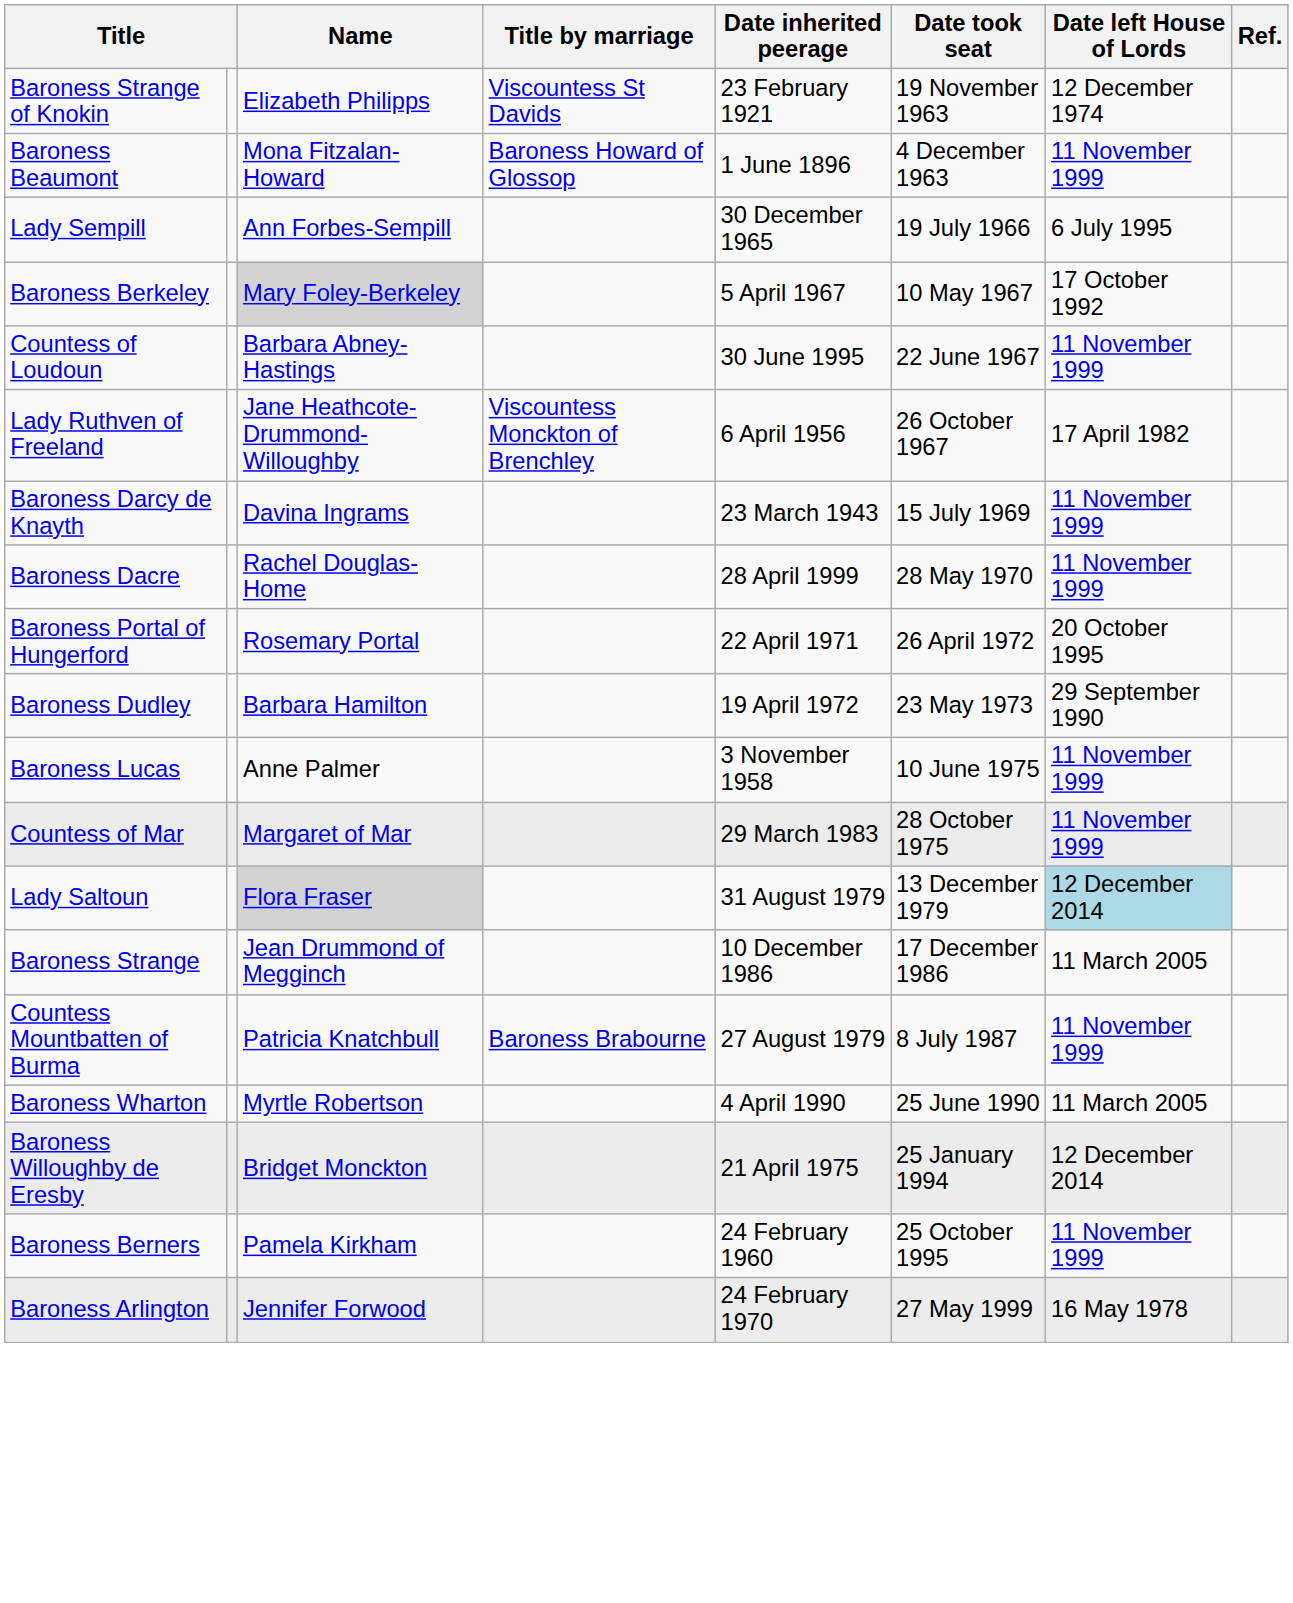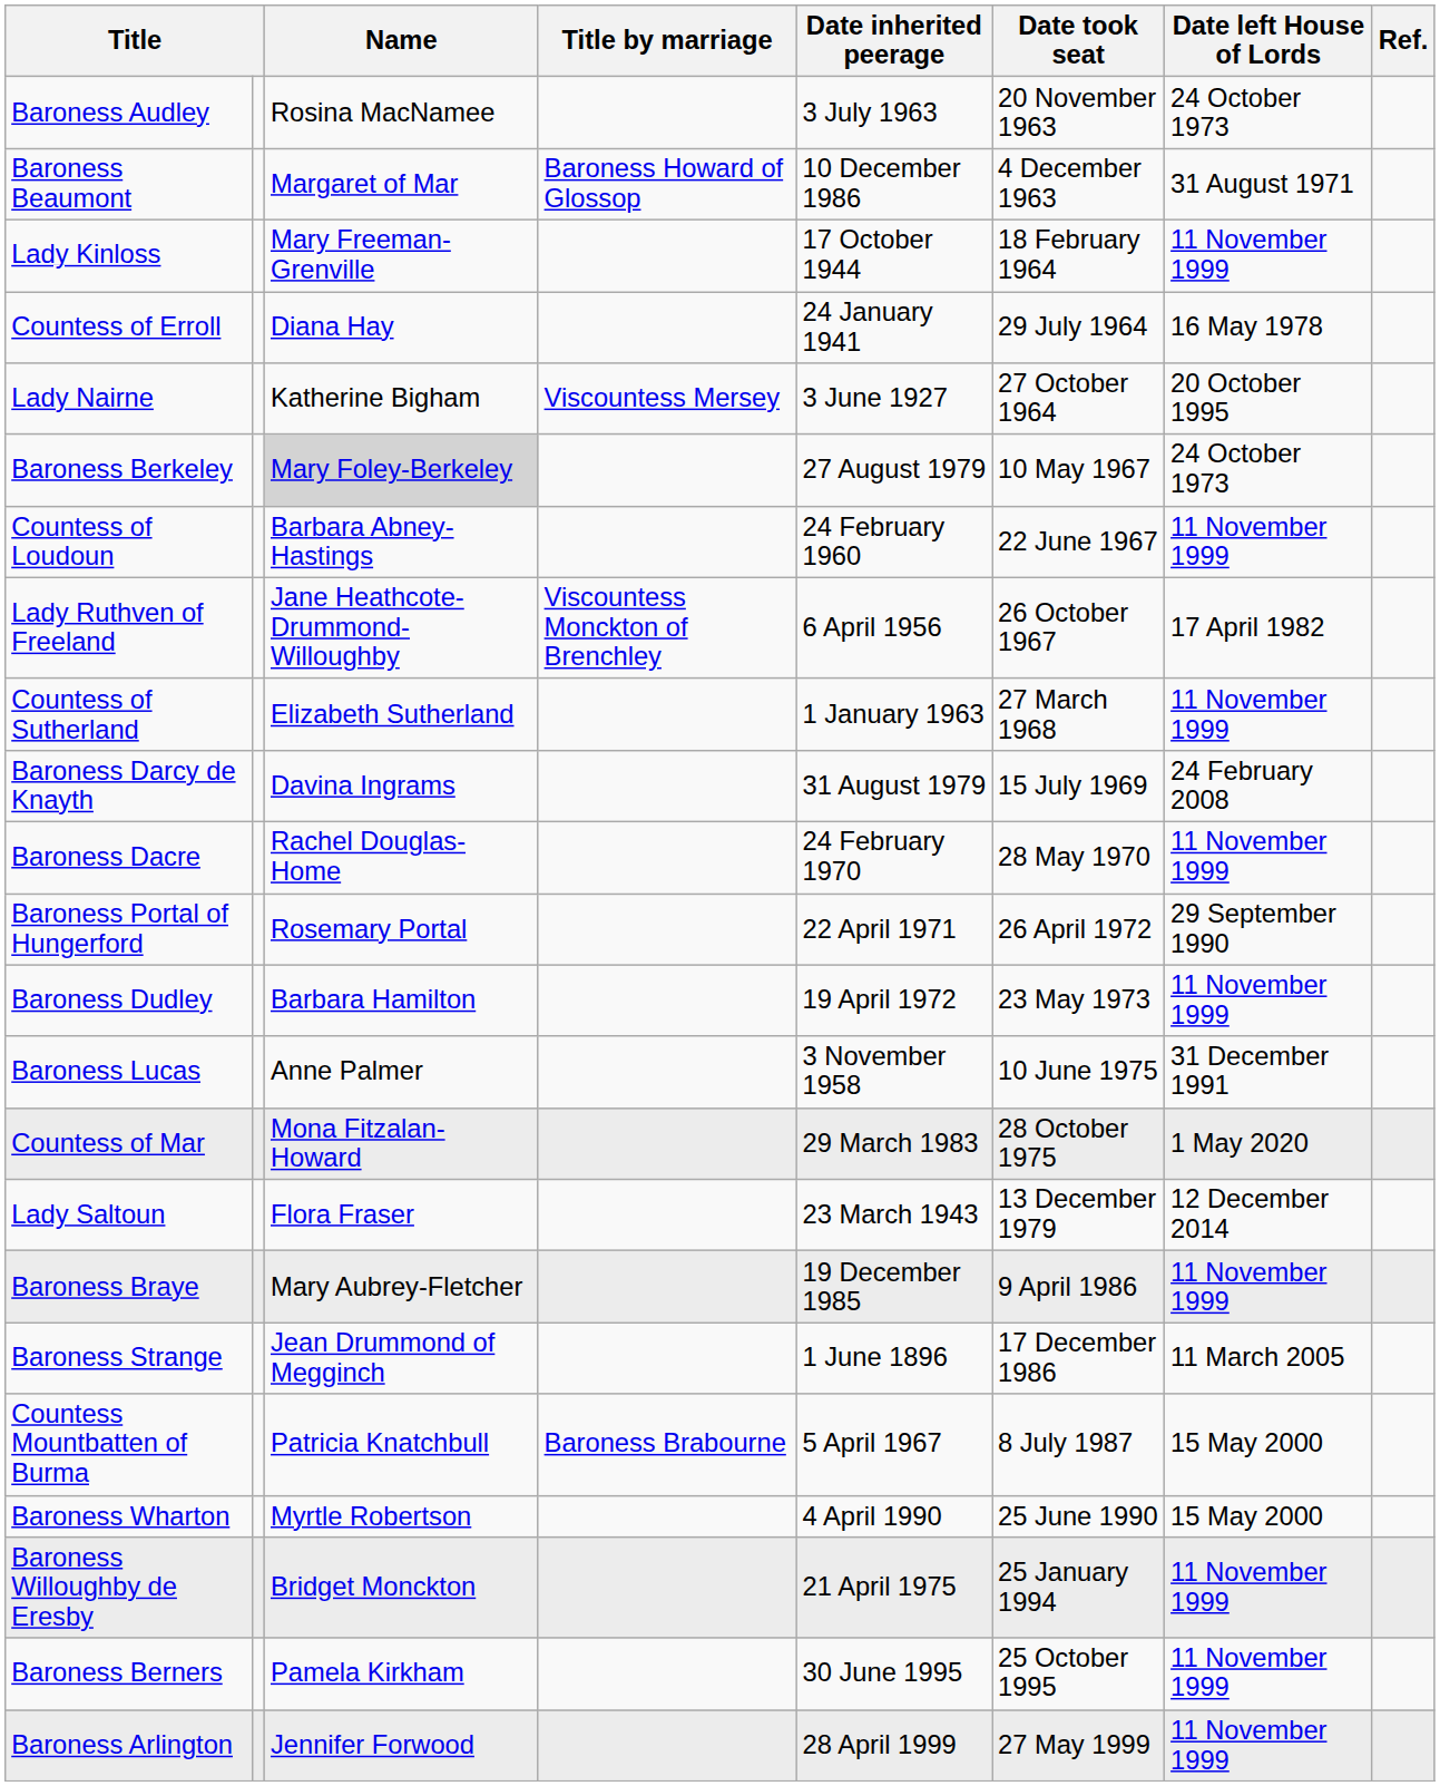 <table class="wikitable sortable">
 <tr>
 <th colspan=2>Title</th>
 <th>Name</th>
 <th data-sort-type="date">Title by marriage</th>
 <th data-sort-type="date">Date inherited peerage</th>
 <th data-sort-type="date">Date took seat</th>
 <th data-sort-type="date">Date left House of Lords</th>
 <th class="unsortable"><abbr>Ref.</abbr></th>
 </tr>
 <tr>
-<td data-sort-value="Strange"><a href='#'>Baroness Strange of Knokin</a></td>
+<td data-sort-value="Audley"><a href='#'>Baroness Audley</a></td>
 <td></td>
-<td><a href='#'>Elizabeth Philipps</a></td>
-<td><a href='#'>Viscountess St Davids</a></td>
-<td>23 February 1921 </td>
-<td>19 November 1963</td>
-<td>12 December 1974</td>
+<td>Rosina MacNamee</td>
+<td></td>
+<td>3 July 1963</td>
+<td>20 November 1963</td>
+<td>24 October 1973</td>
 <td></td>
 </tr>
 <tr>
 <td data-sort-value="Beaumont"><a href='#'>Baroness Beaumont</a></td>
 <td></td>
-<td><a href='#'>Mona Fitzalan-Howard</a></td>
+<td><a href='#'>Margaret of Mar</a></td>
 <td><a href='#'>Baroness Howard of Glossop</a></td>
-<td>1 June 1896 </td>
+<td>10 December 1986 </td>
 <td>4 December 1963</td>
+<td>31 August 1971</td>
+<td></td>
+</tr>
+<tr>
+<td data-sort-value="Kinloss"><a href='#'>Lady Kinloss</a></td>
+<td></td>
+<td><a href='#'>Mary Freeman-Grenville</a></td>
+<td></td>
+<td>17 October 1944</td>
+<td>18 February 1964</td>
 <td><a href='#'>11 November 1999</a></td>
 <td></td>
 </tr>
 <tr>
-<td data-sort-value="Sempill"><a href='#'>Lady Sempill</a></td>
+<td data-sort-value="Erroll"><a href='#'>Countess of Erroll</a></td>
 <td></td>
-<td><a href='#'>Ann Forbes-Sempill</a></td>
+<td><a href='#'>Diana Hay</a></td>
 <td></td>
-<td>30 December 1965</td>
-<td>19 July 1966</td>
-<td>6 July 1995</td>
+<td>24 January 1941</td>
+<td>29 July 1964</td>
+<td>16 May 1978</td>
+<td></td>
+</tr>
+<tr>
+<td data-sort-value="Nairne"><a href='#'>Lady Nairne</a></td>
+<td></td>
+<td>Katherine Bigham</td>
+<td><a href='#'>Viscountess Mersey</a></td>
+<td>3 June 1927</td>
+<td>27 October 1964</td>
+<td>20 October 1995</td>
 <td></td>
 </tr>
 <tr>
 <td data-sort-value="Berkeley"><a href='#'>Baroness Berkeley</a></td>
 <td></td>
 <td style="background: lightgrey;"><a href='#'>Mary Foley-Berkeley</a></td>
 <td></td>
-<td>5 April 1967 </td>
+<td>27 August 1979</td>
 <td>10 May 1967</td>
-<td>17 October 1992</td>
+<td>24 October 1973</td>
 <td></td>
 </tr>
 <tr>
 <td data-sort-value="Loudoun"><a href='#'>Countess of Loudoun</a></td>
 <td></td>
 <td><a href='#'>Barbara Abney-Hastings</a></td>
 <td></td>
-<td>30 June 1995 </td>
+<td>24 February 1960</td>
 <td>22 June 1967</td>
 <td><a href='#'>11 November 1999</a></td>
 <td></td>
 </tr>
 <tr>
 <td data-sort-value="Ruthven of Freeland"><a href='#'>Lady Ruthven of Freeland</a></td>
 <td></td>
 <td><a href='#'>Jane Heathcote-Drummond-Willoughby</a></td>
 <td><a href='#'>Viscountess Monckton of Brenchley</a></td>
 <td>6 April 1956</td>
 <td>26 October 1967</td>
 <td>17 April 1982</td>
 <td></td>
 </tr>
 <tr>
+<td data-sort-value="Sutherland"><a href='#'>Countess of Sutherland</a></td>
+<td></td>
+<td><a href='#'>Elizabeth Sutherland</a></td>
+<td></td>
+<td>1 January 1963</td>
+<td>27 March 1968</td>
+<td><a href='#'>11 November 1999</a></td>
+<td></td>
+</tr>
+<tr>
 <td data-sort-value="Darcy de Knayth"><a href='#'>Baroness Darcy de Knayth</a></td>
 <td></td>
 <td><a href='#'>Davina Ingrams</a></td>
 <td></td>
-<td>23 March 1943</td>
+<td>31 August 1979</td>
 <td>15 July 1969</td>
-<td><a href='#'>11 November 1999</a></td>
+<td>24 February 2008</td>
 <td></td>
 </tr>
 <tr>
 <td data-sort-value="Dacre"><a href='#'>Baroness Dacre</a></td>
 <td></td>
 <td><a href='#'>Rachel Douglas-Home</a></td>
 <td></td>
-<td>28 April 1999 </td>
+<td>24 February 1970 </td>
 <td>28 May 1970</td>
 <td><a href='#'>11 November 1999</a></td>
 <td></td>
 </tr>
 <tr>
 <td data-sort-value="Portal of Hungerford"><a href='#'>Baroness Portal of Hungerford</a></td>
 <td></td>
 <td><a href='#'>Rosemary Portal</a></td>
 <td></td>
 <td>22 April 1971</td>
 <td>26 April 1972</td>
-<td>20 October 1995</td>
+<td>29 September 1990</td>
 <td></td>
 </tr>
 <tr>
 <td data-sort-value="Dudley"><a href='#'>Baroness Dudley</a></td>
 <td></td>
 <td><a href='#'>Barbara Hamilton</a></td>
 <td></td>
 <td>19 April 1972</td>
 <td>23 May 1973</td>
-<td>29 September 1990</td>
+<td><a href='#'>11 November 1999</a></td>
 <td></td>
 </tr>
 <tr>
 <td data-sort-value="Lucas"><a href='#'>Baroness Lucas</a></td>
 <td></td>
 <td>Anne Palmer</td>
 <td></td>
 <td>3 November 1958</td>
 <td>10 June 1975</td>
-<td><a href='#'>11 November 1999</a></td>
+<td>31 December 1991</td>
 <td></td>
 </tr>
 <tr style="background: #ececec;" id="Countess of Mar">
 <td data-sort-value="Mar"> <a href='#'>Countess of Mar</a></td>
 <td></td>
-<td><a href='#'>Margaret of Mar</a></td>
+<td><a href='#'>Mona Fitzalan-Howard</a></td>
 <td></td>
 <td>29 March 1983</td>
 <td>28 October 1975</td>
-<td><a href='#'>11 November 1999</a></td>
+<td>1 May 2020</td>
 <td></td>
 </tr>
 <tr>
 <td data-sort-value="Saltoun of Abernethy"><a href='#'>Lady Saltoun</a></td>
 <td></td>
-<td style="background: lightgrey;"><a href='#'>Flora Fraser</a></td>
+<td><a href='#'>Flora Fraser</a></td>
 <td></td>
-<td>31 August 1979</td>
+<td>23 March 1943</td>
 <td>13 December 1979</td>
-<td style="background: lightblue;">12 December 2014</td>
+<td>12 December 2014</td>
+<td></td>
+</tr>
+<tr style="background: #ececec;">
+<td data-sort-value="Braye"> <a href='#'>Baroness Braye</a></td>
+<td></td>
+<td>Mary Aubrey-Fletcher</td>
+<td></td>
+<td>19 December 1985</td>
+<td>9 April 1986</td>
+<td><a href='#'>11 November 1999</a></td>
 <td></td>
 </tr>
 <tr>
 <td data-sort-value="Strange"><a href='#'>Baroness Strange</a></td>
 <td></td>
 <td><a href='#'>Jean Drummond of Megginch</a></td>
 <td></td>
-<td>10 December 1986 </td>
+<td>1 June 1896 </td>
 <td>17 December 1986</td>
 <td>11 March 2005</td>
 <td></td>
 </tr>
 <tr>
 <td data-sort-value="Mountbatten of Burma"><a href='#'>Countess Mountbatten of Burma</a></td>
 <td></td>
 <td><a href='#'>Patricia Knatchbull</a></td>
 <td><a href='#'>Baroness Brabourne</a></td>
-<td>27 August 1979</td>
+<td>5 April 1967 </td>
 <td>8 July 1987</td>
-<td><a href='#'>11 November 1999</a></td>
+<td>15 May 2000</td>
 <td></td>
 </tr>
 <tr>
 <td data-sort-value="Wharton"><a href='#'>Baroness Wharton</a></td>
 <td></td>
 <td><a href='#'>Myrtle Robertson</a></td>
 <td></td>
 <td>4 April 1990 </td>
 <td>25 June 1990</td>
-<td>11 March 2005</td>
+<td>15 May 2000</td>
 <td></td>
 </tr>
 <tr style="background: #ececec;">
 <td data-sort-value="Willoughby de Eresby"> <a href='#'>Baroness Willoughby de Eresby</a></td>
 <td></td>
 <td><a href='#'>Bridget Monckton</a></td>
 <td></td>
 <td>21 April 1975</td>
 <td>25 January 1994</td>
-<td>12 December 2014</td>
+<td><a href='#'>11 November 1999</a></td>
 <td></td>
 </tr>
 <tr>
 <td data-sort-value="Berners"><a href='#'>Baroness Berners</a></td>
 <td></td>
 <td><a href='#'>Pamela Kirkham</a></td>
 <td></td>
-<td>24 February 1960</td>
+<td>30 June 1995 </td>
 <td>25 October 1995</td>
 <td><a href='#'>11 November 1999</a></td>
 <td></td>
 </tr>
 <tr style="background: #ececec;">
 <td data-sort-value="Arlington"> <a href='#'>Baroness Arlington</a></td>
 <td></td>
 <td><a href='#'>Jennifer Forwood</a></td>
 <td></td>
-<td>24 February 1970 </td>
+<td>28 April 1999 </td>
 <td>27 May 1999</td>
-<td>16 May 1978</td>
+<td><a href='#'>11 November 1999</a></td>
 <td></td>
 </tr>
 <tr>
 </tr>
 </table>
